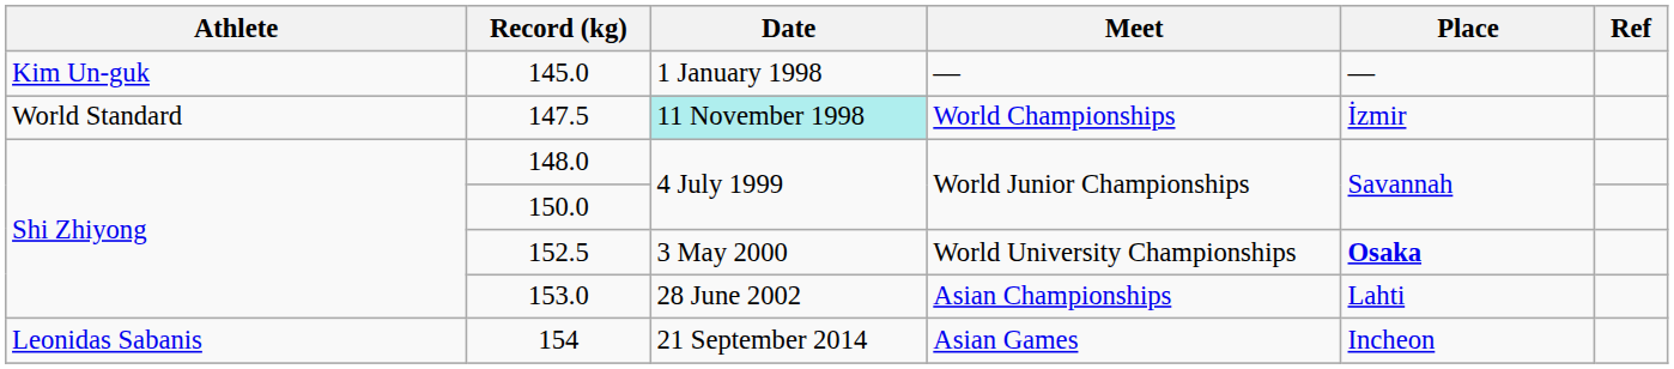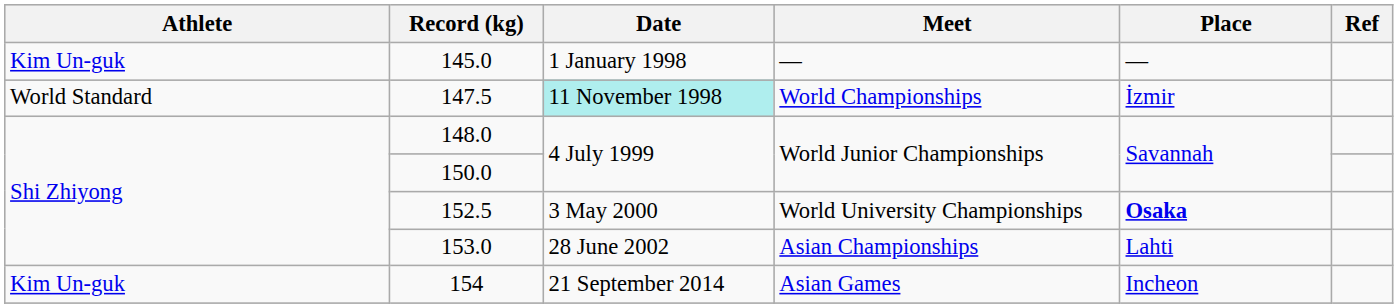 <table class="wikitable" style="font-size:90%; width: 70%;">
 <tr>
 <th width=20%>Athlete</th>
 <th width=8%>Record (kg)</th>
 <th width=12%>Date</th>
 <th width=18%>Meet</th>
 <th width=11%>Place</th>
 <th width=3%>Ref</th>
 </tr>
 <tr>
 <td> <a href='#'>Kim Un-guk</a></td>
 <td align="center">145.0</td>
 <td>1 January 1998</td>
 <td>—</td>
 <td>—</td>
 <td></td>
 </tr>
 <tr>
 <td>World Standard</td>
 <td align="center">147.5</td>
 <td style="background: paleturquoise;">11 November 1998</td>
 <td><a href='#'>World Championships</a></td>
 <td><a href='#'>İzmir</a></td>
 <td></td>
 </tr>
 <tr>
 <td rowspan=4> <a href='#'>Shi Zhiyong</a></td>
 <td align="center">148.0</td>
 <td rowspan=2>4 July 1999</td>
 <td rowspan=2>World Junior Championships</td>
 <td rowspan=2><a href='#'>Savannah</a></td>
 <td></td>
 </tr>
 <tr>
 <td align="center">150.0</td>
 <td></td>
 </tr>
 <tr>
 <td align="center">152.5</td>
 <td>3 May 2000</td>
 <td>World University Championships</td>
 <td><strong><a href='#'>Osaka</a></strong></td>
 <td></td>
 </tr>
 <tr>
 <td align="center">153.0</td>
 <td>28 June 2002</td>
 <td><a href='#'>Asian Championships</a></td>
 <td><a href='#'>Lahti</a></td>
 <td></td>
 </tr>
 <tr>
-<td> <a href='#'>Leonidas Sabanis</a></td>
+<td> <a href='#'>Kim Un-guk</a></td>
 <td align="center">154</td>
 <td>21 September 2014</td>
 <td><a href='#'>Asian Games</a></td>
 <td><a href='#'>Incheon</a></td>
 <td></td>
 </tr>
 </table>
